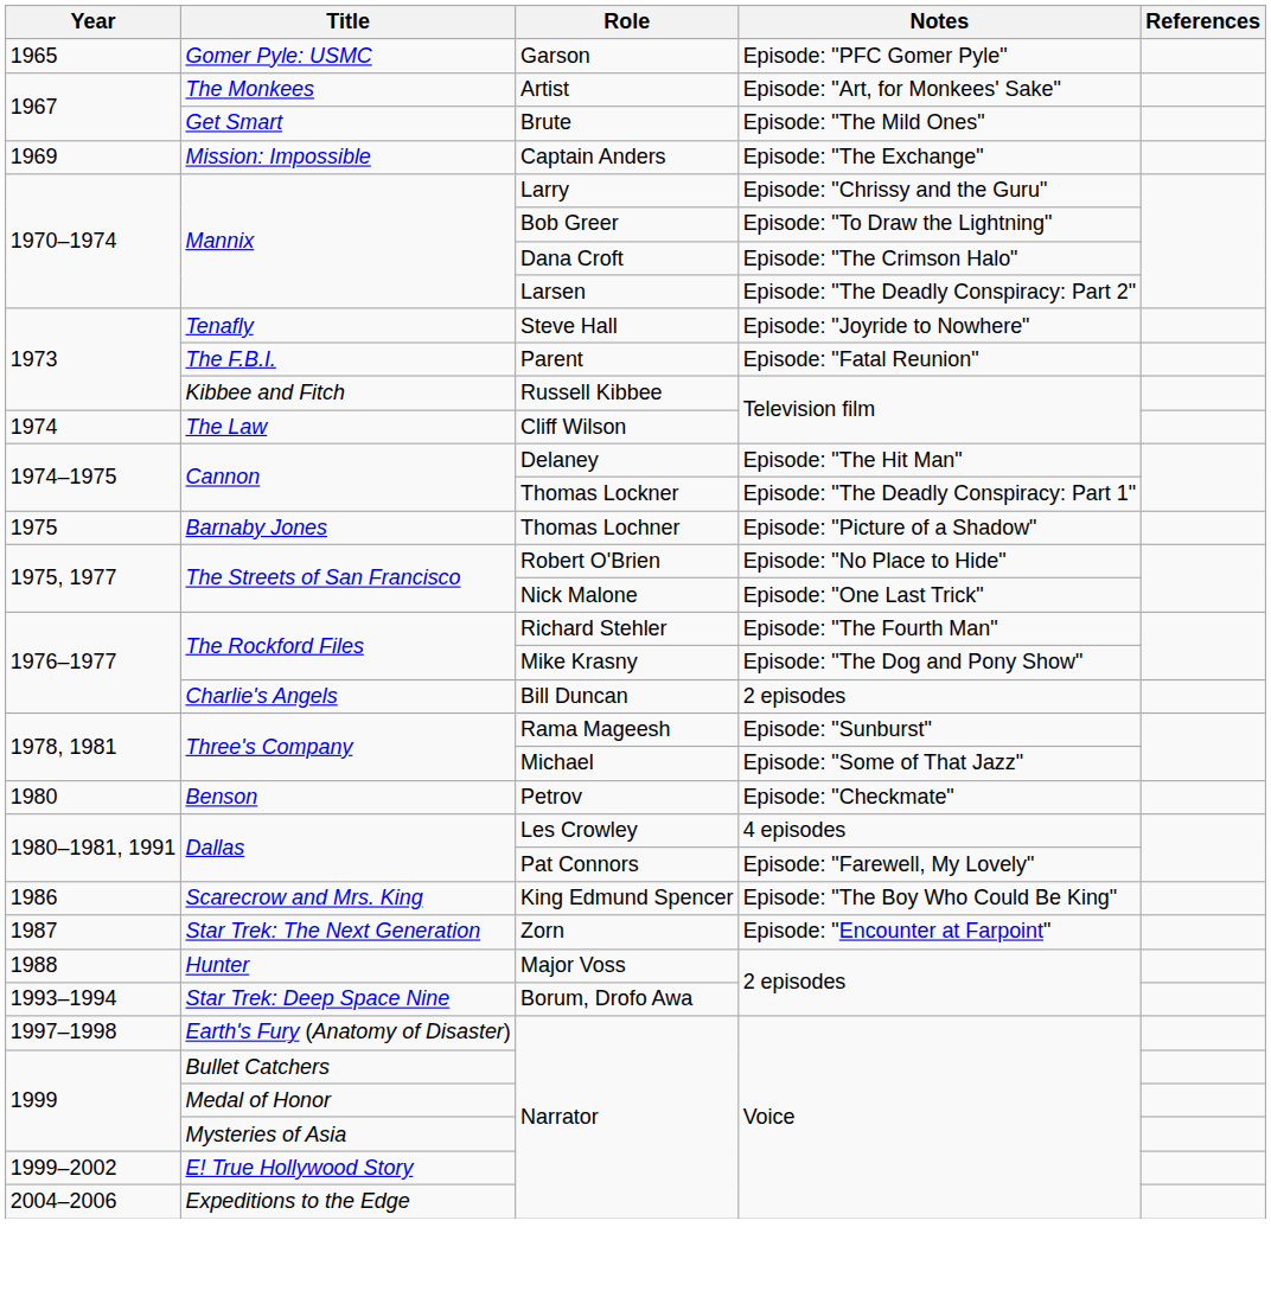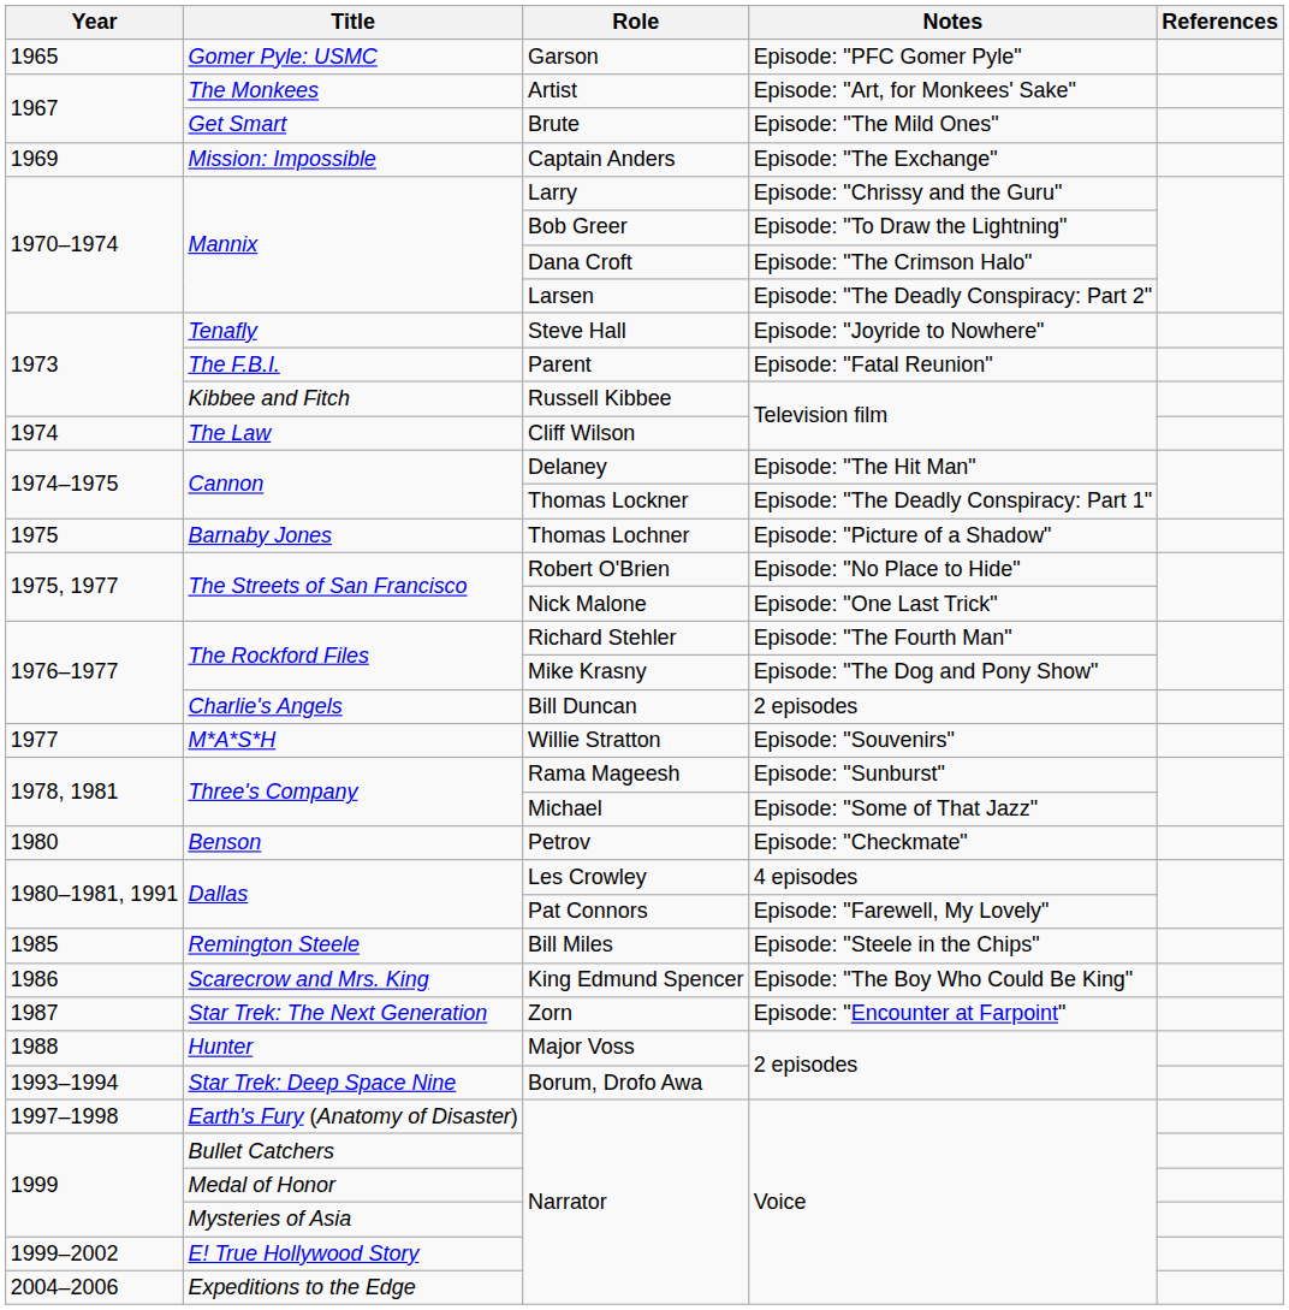 <table class="wikitable sortable">
 <tr>
 <th>Year</th>
 <th>Title</th>
 <th>Role</th>
 <th>Notes</th>
 <th>References</th>
 </tr>
 <tr>
 <td>1965</td>
 <td><em><a href='#'>Gomer Pyle: USMC</a></em></td>
 <td>Garson</td>
 <td>Episode: "PFC Gomer Pyle"</td>
 <td></td>
 </tr>
 <tr>
 <td rowspan="2">1967</td>
 <td><em><a href='#'>The Monkees</a></em></td>
 <td>Artist</td>
 <td>Episode: "Art, for Monkees' Sake"</td>
 <td></td>
 </tr>
 <tr>
 <td><em><a href='#'>Get Smart</a></em></td>
 <td>Brute</td>
 <td>Episode: "The Mild Ones"</td>
 <td></td>
 </tr>
 <tr>
 <td>1969</td>
 <td><em><a href='#'>Mission: Impossible</a></em></td>
 <td>Captain Anders</td>
 <td>Episode: "The Exchange"</td>
 <td></td>
 </tr>
 <tr>
 <td rowspan="4">1970–1974</td>
 <td rowspan="4"><em><a href='#'>Mannix</a></em></td>
 <td>Larry</td>
 <td>Episode: "Chrissy and the Guru"</td>
 <td rowspan="4"></td>
 </tr>
 <tr>
 <td>Bob Greer</td>
 <td>Episode: "To Draw the Lightning"</td>
 </tr>
 <tr>
 <td>Dana Croft</td>
 <td>Episode: "The Crimson Halo"</td>
 </tr>
 <tr>
 <td>Larsen</td>
 <td>Episode: "The Deadly Conspiracy: Part 2"</td>
 </tr>
 <tr>
 <td rowspan="3">1973</td>
 <td><em><a href='#'>Tenafly</a></em></td>
 <td>Steve Hall</td>
 <td>Episode: "Joyride to Nowhere"</td>
 <td></td>
 </tr>
 <tr>
 <td><em><a href='#'>The F.B.I.</a></em></td>
 <td>Parent</td>
 <td>Episode: "Fatal Reunion"</td>
 <td></td>
 </tr>
 <tr>
 <td><em>Kibbee and Fitch</em></td>
 <td>Russell Kibbee</td>
 <td rowspan="2">Television film</td>
 <td></td>
 </tr>
 <tr>
 <td>1974</td>
 <td><em><a href='#'>The Law</a></em></td>
 <td>Cliff Wilson</td>
 <td></td>
 </tr>
 <tr>
 <td rowspan="2">1974–1975</td>
 <td rowspan="2"><em><a href='#'>Cannon</a></em></td>
 <td>Delaney</td>
 <td>Episode: "The Hit Man"</td>
 <td rowspan="2"></td>
 </tr>
 <tr>
 <td>Thomas Lockner</td>
 <td>Episode: "The Deadly Conspiracy: Part 1"</td>
 </tr>
 <tr>
 <td>1975</td>
 <td><em><a href='#'>Barnaby Jones</a></em></td>
 <td>Thomas Lochner</td>
 <td>Episode: "Picture of a Shadow"</td>
 <td></td>
 </tr>
 <tr>
 <td rowspan="2">1975, 1977</td>
 <td rowspan="2"><em><a href='#'>The Streets of San Francisco</a></em></td>
 <td>Robert O'Brien</td>
 <td>Episode: "No Place to Hide"</td>
 <td rowspan="2"></td>
 </tr>
 <tr>
 <td>Nick Malone</td>
 <td>Episode: "One Last Trick"</td>
 </tr>
 <tr>
 <td rowspan="3">1976–1977</td>
 <td rowspan="2"><em><a href='#'>The Rockford Files</a></em></td>
 <td>Richard Stehler</td>
 <td>Episode: "The Fourth Man"</td>
 <td rowspan="2"></td>
 </tr>
 <tr>
 <td>Mike Krasny</td>
 <td>Episode: "The Dog and Pony Show"</td>
 </tr>
 <tr>
 <td><em><a href='#'>Charlie's Angels</a></em></td>
 <td>Bill Duncan</td>
 <td>2 episodes</td>
 <td></td>
 </tr>
 <tr>
+<td>1977</td>
+<td><em><a href='#'>M*A*S*H</a></em></td>
+<td>Willie Stratton</td>
+<td>Episode: "Souvenirs"</td>
+<td></td>
+</tr>
+<tr>
 <td rowspan="2">1978, 1981</td>
 <td rowspan="2"><em><a href='#'>Three's Company</a></em></td>
 <td>Rama Mageesh</td>
 <td>Episode: "Sunburst"</td>
 <td rowspan="2"></td>
 </tr>
 <tr>
 <td>Michael</td>
 <td>Episode: "Some of That Jazz"</td>
 </tr>
 <tr>
 <td>1980</td>
 <td><em><a href='#'>Benson</a></em></td>
 <td>Petrov</td>
 <td>Episode: "Checkmate"</td>
 <td></td>
 </tr>
 <tr>
 <td rowspan="2">1980–1981, 1991</td>
 <td rowspan="2"><em><a href='#'>Dallas</a></em></td>
 <td>Les Crowley</td>
 <td>4 episodes</td>
 <td rowspan="2"></td>
 </tr>
 <tr>
 <td>Pat Connors</td>
 <td>Episode: "Farewell, My Lovely"</td>
+</tr>
+<tr>
+<td>1985</td>
+<td><em><a href='#'>Remington Steele</a></em></td>
+<td>Bill Miles</td>
+<td>Episode: "Steele in the Chips"</td>
+<td></td>
 </tr>
 <tr>
 <td>1986</td>
 <td><em><a href='#'>Scarecrow and Mrs. King</a></em></td>
 <td>King Edmund Spencer</td>
 <td>Episode: "The Boy Who Could Be King"</td>
 <td></td>
 </tr>
 <tr>
 <td>1987</td>
 <td><em><a href='#'>Star Trek: The Next Generation</a></em></td>
 <td>Zorn</td>
 <td>Episode: "<a href='#'>Encounter at Farpoint</a>"</td>
 <td></td>
 </tr>
 <tr>
 <td>1988</td>
 <td><em><a href='#'>Hunter</a></em></td>
 <td>Major Voss</td>
 <td rowspan="2">2 episodes</td>
 <td></td>
 </tr>
 <tr>
 <td>1993–1994</td>
 <td><em><a href='#'>Star Trek: Deep Space Nine</a></em></td>
 <td>Borum, Drofo Awa</td>
 <td></td>
 </tr>
 <tr>
 <td>1997–1998</td>
 <td><em><a href='#'>Earth's Fury</a></em> (<em>Anatomy of Disaster</em>)</td>
 <td rowspan="6">Narrator</td>
 <td rowspan="6">Voice</td>
 <td></td>
 </tr>
 <tr>
 <td rowspan="3">1999</td>
 <td><em>Bullet Catchers</em></td>
 <td></td>
 </tr>
 <tr>
 <td><em>Medal of Honor</em></td>
 <td></td>
 </tr>
 <tr>
 <td><em>Mysteries of Asia</em></td>
 <td></td>
 </tr>
 <tr>
 <td>1999–2002</td>
 <td><em><a href='#'>E! True Hollywood Story</a></em></td>
 <td></td>
 </tr>
 <tr>
 <td>2004–2006</td>
 <td><em>Expeditions to the Edge</em></td>
 </tr>
 </table>
